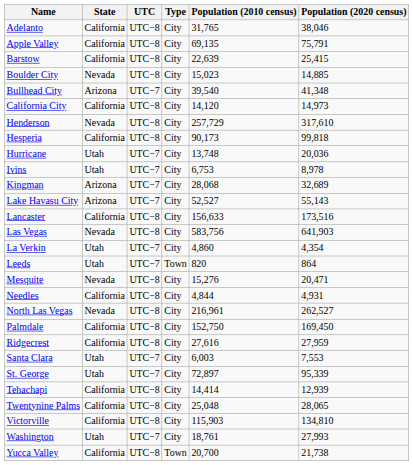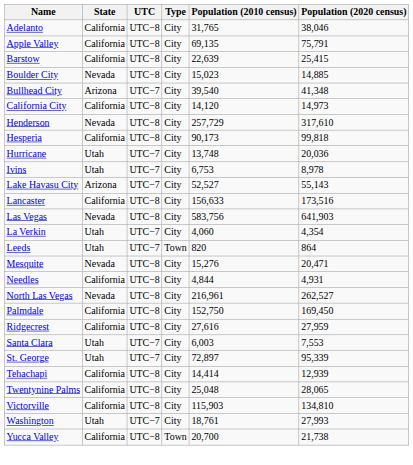 <table class="wikitable sortable">
 <tr>
 <th>Name</th>
 <th>State</th>
 <th>UTC</th>
 <th>Type</th>
 <th>Population (2010 census)</th>
 <th>Population (2020 census)</th>
 </tr>
 <tr>
 <td><a href='#'>Adelanto</a></td>
 <td>California</td>
 <td>UTC−8</td>
 <td>City</td>
 <td>31,765</td>
 <td>38,046</td>
 </tr>
 <tr>
 <td><a href='#'>Apple Valley</a></td>
 <td>California</td>
 <td>UTC−8</td>
 <td>City</td>
 <td>69,135</td>
 <td>75,791</td>
 </tr>
 <tr>
 <td><a href='#'>Barstow</a></td>
 <td>California</td>
 <td>UTC−8</td>
 <td>City</td>
 <td>22,639</td>
 <td>25,415</td>
 </tr>
 <tr>
 <td><a href='#'>Boulder City</a></td>
 <td>Nevada</td>
 <td>UTC−8</td>
 <td>City</td>
 <td>15,023</td>
 <td>14,885</td>
 </tr>
 <tr>
 <td><a href='#'>Bullhead City</a></td>
 <td>Arizona</td>
 <td>UTC−7</td>
 <td>City</td>
 <td>39,540</td>
 <td>41,348</td>
 </tr>
 <tr>
 <td><a href='#'>California City</a></td>
 <td>California</td>
 <td>UTC−8</td>
 <td>City</td>
 <td>14,120</td>
 <td>14,973</td>
 </tr>
 <tr>
 <td><a href='#'>Henderson</a></td>
 <td>Nevada</td>
 <td>UTC−8</td>
 <td>City</td>
 <td>257,729</td>
 <td>317,610</td>
 </tr>
 <tr>
 <td><a href='#'>Hesperia</a></td>
 <td>California</td>
 <td>UTC−8</td>
 <td>City</td>
 <td>90,173</td>
 <td>99,818</td>
 </tr>
 <tr>
 <td><a href='#'>Hurricane</a></td>
 <td>Utah</td>
 <td>UTC−7</td>
 <td>City</td>
 <td>13,748</td>
 <td>20,036</td>
 </tr>
 <tr>
 <td><a href='#'>Ivins</a></td>
 <td>Utah</td>
 <td>UTC−7</td>
 <td>City</td>
 <td>6,753</td>
 <td>8,978</td>
 </tr>
 <tr>
-<td><a href='#'>Kingman</a></td>
-<td>Arizona</td>
-<td>UTC−7</td>
-<td>City</td>
-<td>28,068</td>
-<td>32,689</td>
-</tr>
-<tr>
 <td><a href='#'>Lake Havasu City</a></td>
 <td>Arizona</td>
 <td>UTC−7</td>
 <td>City</td>
 <td>52,527</td>
 <td>55,143</td>
 </tr>
 <tr>
 <td><a href='#'>Lancaster</a></td>
 <td>California</td>
 <td>UTC−8</td>
 <td>City</td>
 <td>156,633</td>
 <td>173,516</td>
 </tr>
 <tr>
 <td><a href='#'>Las Vegas</a></td>
 <td>Nevada</td>
 <td>UTC−8</td>
 <td>City</td>
 <td>583,756</td>
 <td>641,903</td>
 </tr>
 <tr>
 <td><a href='#'>La Verkin</a></td>
 <td>Utah</td>
 <td>UTC−7</td>
 <td>City</td>
-<td>4,860</td>
+<td>4,060</td>
 <td>4,354</td>
 </tr>
 <tr>
 <td><a href='#'>Leeds</a></td>
 <td>Utah</td>
 <td>UTC−7</td>
 <td>Town</td>
 <td>820</td>
 <td>864</td>
 </tr>
 <tr>
 <td><a href='#'>Mesquite</a></td>
 <td>Nevada</td>
 <td>UTC−8</td>
 <td>City</td>
 <td>15,276</td>
 <td>20,471</td>
 </tr>
 <tr>
 <td><a href='#'>Needles</a></td>
 <td>California</td>
 <td>UTC−8</td>
 <td>City</td>
 <td>4,844</td>
 <td>4,931</td>
 </tr>
 <tr>
 <td><a href='#'>North Las Vegas</a></td>
 <td>Nevada</td>
 <td>UTC−8</td>
 <td>City</td>
 <td>216,961</td>
 <td>262,527</td>
 </tr>
 <tr>
 <td><a href='#'>Palmdale</a></td>
 <td>California</td>
 <td>UTC−8</td>
 <td>City</td>
 <td>152,750</td>
 <td>169,450</td>
 </tr>
 <tr>
 <td><a href='#'>Ridgecrest</a></td>
 <td>California</td>
 <td>UTC−8</td>
 <td>City</td>
 <td>27,616</td>
 <td>27,959</td>
 </tr>
 <tr>
 <td><a href='#'>Santa Clara</a></td>
 <td>Utah</td>
 <td>UTC−7</td>
 <td>City</td>
 <td>6,003</td>
 <td>7,553</td>
 </tr>
 <tr>
 <td><a href='#'>St. George</a></td>
 <td>Utah</td>
 <td>UTC−7</td>
 <td>City</td>
 <td>72,897</td>
 <td>95,339</td>
 </tr>
 <tr>
 <td><a href='#'>Tehachapi</a></td>
 <td>California</td>
 <td>UTC−8</td>
 <td>City</td>
 <td>14,414</td>
 <td>12,939</td>
 </tr>
 <tr>
 <td><a href='#'>Twentynine Palms</a></td>
 <td>California</td>
 <td>UTC−8</td>
 <td>City</td>
 <td>25,048</td>
 <td>28,065</td>
 </tr>
 <tr>
 <td><a href='#'>Victorville</a></td>
 <td>California</td>
 <td>UTC−8</td>
 <td>City</td>
 <td>115,903</td>
 <td>134,810</td>
 </tr>
 <tr>
 <td><a href='#'>Washington</a></td>
 <td>Utah</td>
 <td>UTC−7</td>
 <td>City</td>
 <td>18,761</td>
 <td>27,993</td>
 </tr>
 <tr>
 <td><a href='#'>Yucca Valley</a></td>
 <td>California</td>
 <td>UTC−8</td>
 <td>Town</td>
 <td>20,700</td>
 <td>21,738</td>
 </tr>
 </table>
